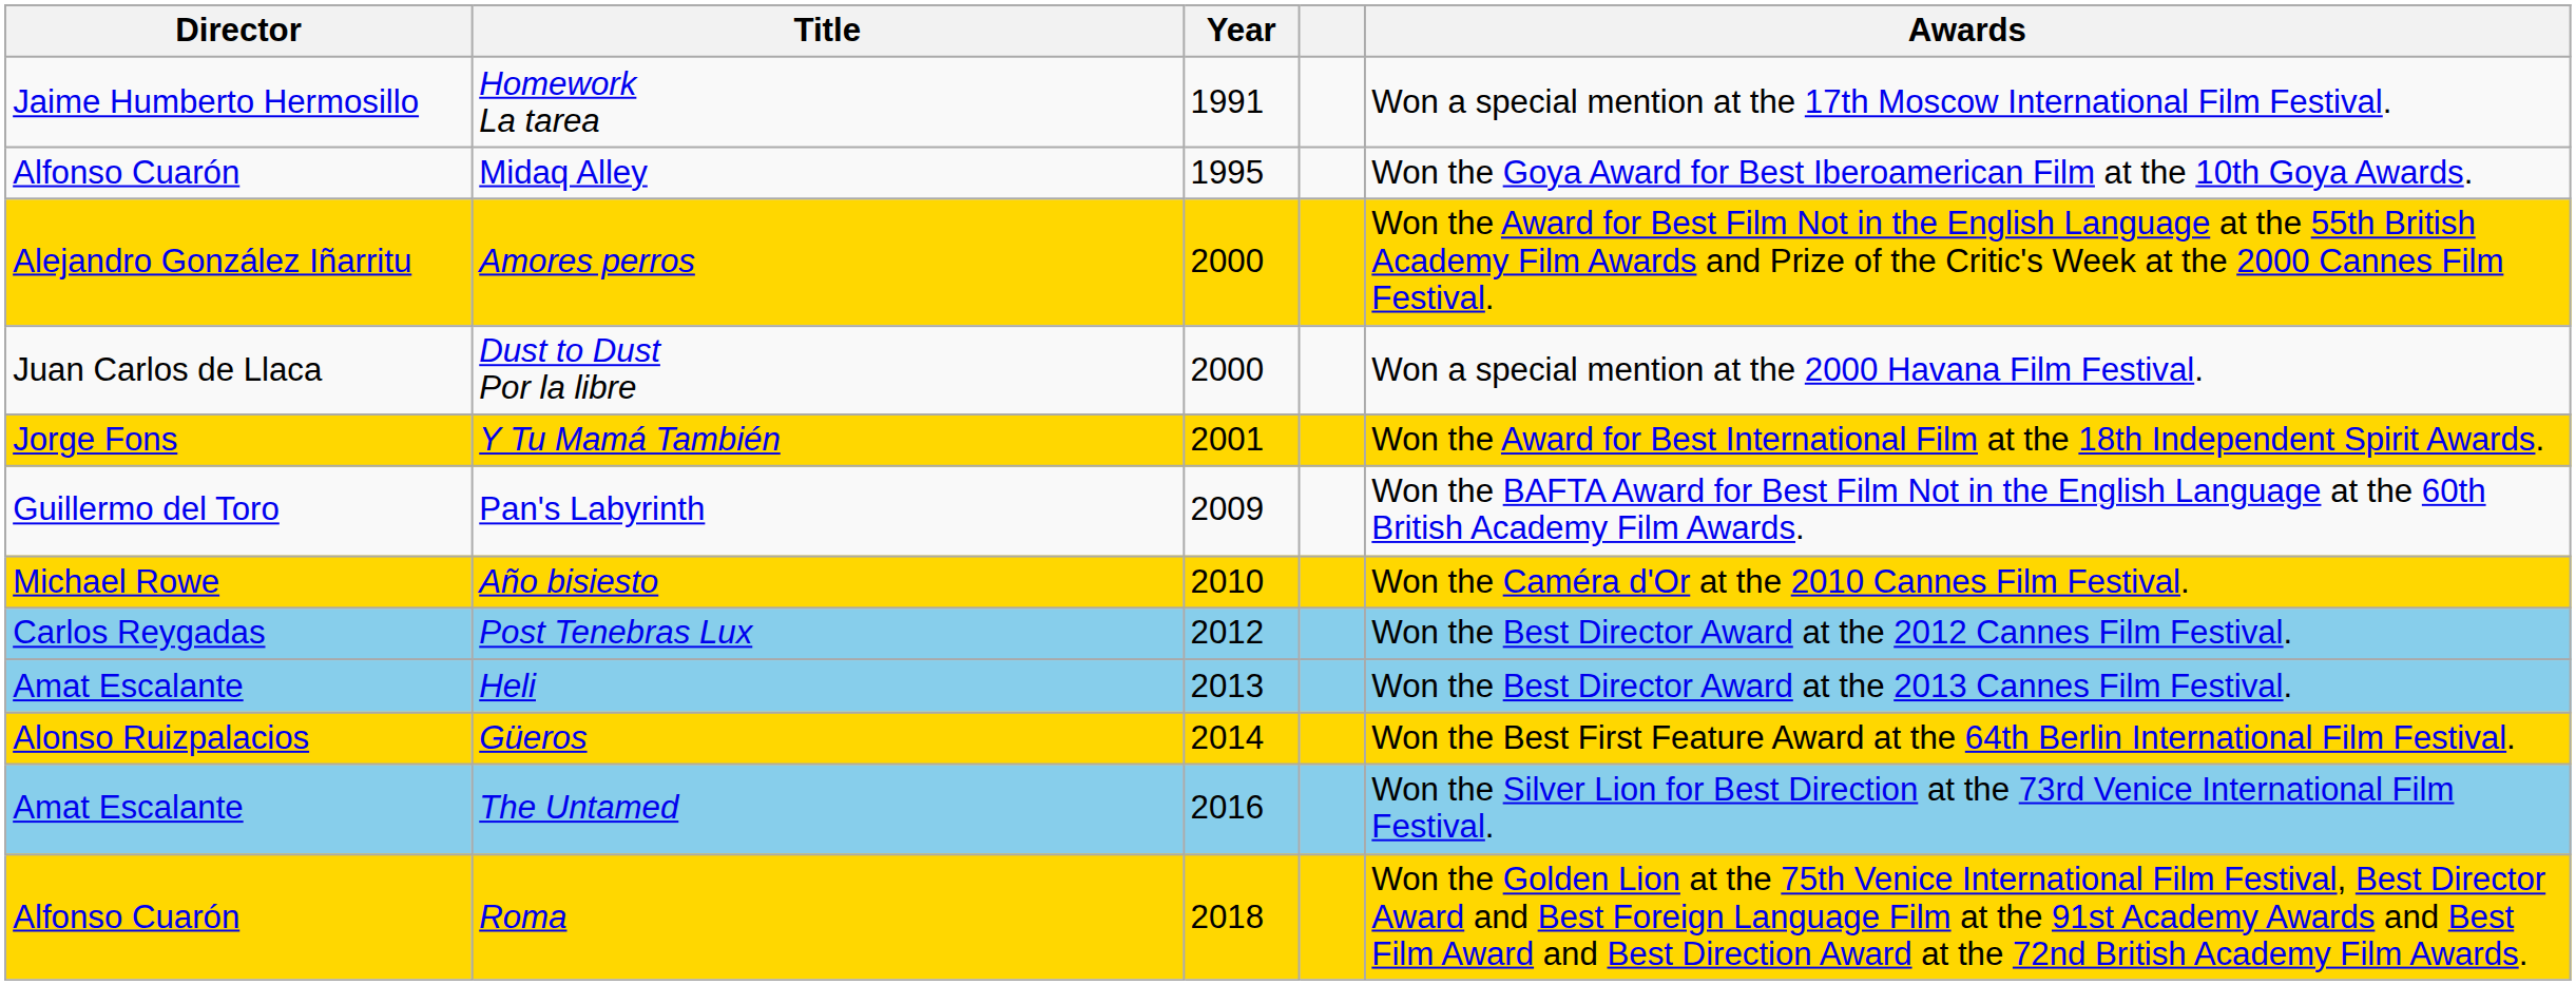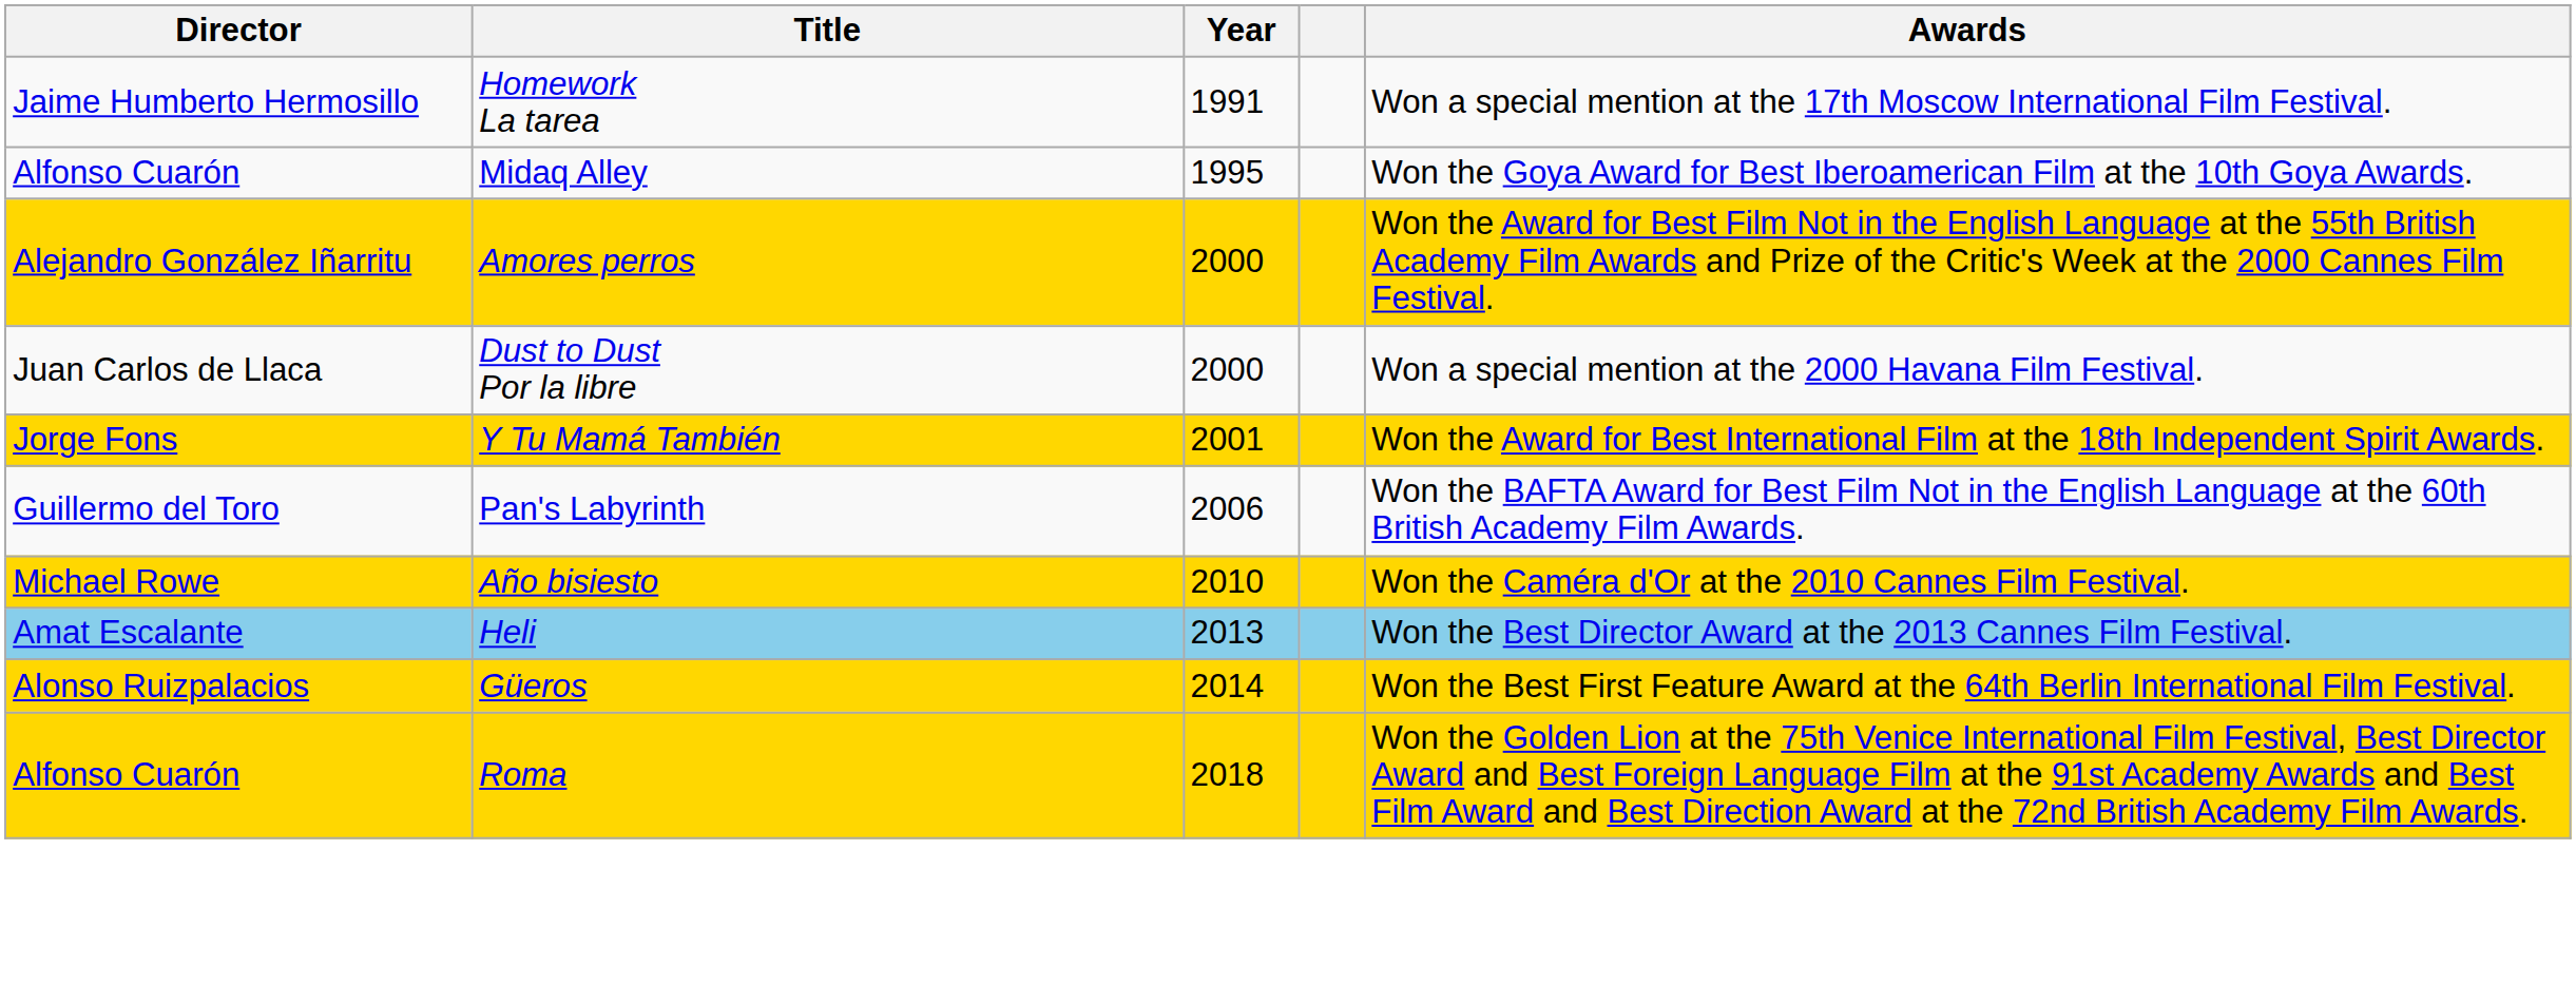 <table class="wikitable sortable">
 <tr>
 <th style="width:225px;">Director</th>
 <th style="width:350px;">Title</th>
 <th style="width: 50px;">Year</th>
 <th style="width: 25px;"></th>
 <th style="width:600px;">Awards</th>
 </tr>
 <tr>
 <td><a href='#'>Jaime Humberto Hermosillo</a></td>
 <td><em><a href='#'>Homework</a></em><br><em>La tarea</em></td>
 <td>1991</td>
 <td></td>
 <td>Won a special mention at the <a href='#'>17th Moscow International Film Festival</a>.</td>
 </tr>
 <tr>
 <td><a href='#'>Alfonso Cuarón</a></td>
 <td><a href='#'>Midaq Alley</a></td>
 <td>1995</td>
 <td></td>
 <td>Won the <a href='#'>Goya Award for Best Iberoamerican Film</a> at the <a href='#'>10th Goya Awards</a>.</td>
 </tr>
 <tr style="background:gold;">
 <td><a href='#'>Alejandro González Iñarritu</a></td>
 <td><em><a href='#'>Amores perros</a></em></td>
 <td>2000</td>
 <td><br></td>
 <td>Won the <a href='#'>Award for Best Film Not in the English Language</a> at the <a href='#'>55th British Academy Film Awards</a> and Prize of the Critic's Week at the <a href='#'>2000 Cannes Film Festival</a>.</td>
 </tr>
 <tr>
 <td>Juan Carlos de Llaca</td>
 <td><em><a href='#'>Dust to Dust</a></em><br><em>Por la libre</em></td>
 <td>2000</td>
 <td></td>
 <td>Won a special mention at the <a href='#'>2000 Havana Film Festival</a>.</td>
 </tr>
 <tr style="background:gold;">
 <td><a href='#'>Jorge Fons</a></td>
 <td><em><a href='#'>Y Tu Mamá También</a></em></td>
 <td>2001</td>
 <td></td>
 <td>Won the <a href='#'>Award for Best International Film</a> at the <a href='#'>18th Independent Spirit Awards</a>.</td>
 </tr>
 <tr>
 <td><a href='#'>Guillermo del Toro</a></td>
 <td><a href='#'>Pan's Labyrinth</a></td>
-<td>2009</td>
+<td>2006</td>
 <td></td>
 <td>Won the <a href='#'>BAFTA Award for Best Film Not in the English Language</a> at the <a href='#'>60th British Academy Film Awards</a>.</td>
 </tr>
 <tr style="background:gold;">
 <td><a href='#'>Michael Rowe</a></td>
 <td><em><a href='#'>Año bisiesto</a></em></td>
 <td>2010</td>
 <td></td>
 <td>Won the <a href='#'>Caméra d'Or</a> at the <a href='#'>2010 Cannes Film Festival</a>.</td>
-</tr>
-<tr style="background:skyblue;">
-<td><a href='#'>Carlos Reygadas</a></td>
-<td><em><a href='#'>Post Tenebras Lux</a></em></td>
-<td>2012</td>
-<td></td>
-<td>Won the <a href='#'>Best Director Award</a> at the <a href='#'>2012 Cannes Film Festival</a>.</td>
 </tr>
 <tr style="background:skyblue;">
 <td><a href='#'>Amat Escalante</a></td>
 <td><em><a href='#'>Heli</a></em></td>
 <td>2013</td>
 <td></td>
 <td>Won the <a href='#'>Best Director Award</a> at the <a href='#'>2013 Cannes Film Festival</a>.</td>
 </tr>
 <tr style="background:gold;">
 <td><a href='#'>Alonso Ruizpalacios</a></td>
 <td><em><a href='#'>Güeros</a></em></td>
 <td>2014</td>
 <td></td>
 <td>Won the Best First Feature Award at the <a href='#'>64th Berlin International Film Festival</a>.</td>
 </tr>
-<tr style="background:skyblue;">
-<td><a href='#'>Amat Escalante</a></td>
-<td><em><a href='#'>The Untamed</a></em></td>
-<td>2016</td>
-<td></td>
-<td>Won the <a href='#'>Silver Lion for Best Direction</a> at the <a href='#'>73rd Venice International Film Festival</a>.</td>
-</tr>
 <tr style="background:gold;">
 <td><a href='#'>Alfonso Cuarón</a></td>
 <td><em><a href='#'>Roma</a></em></td>
 <td>2018</td>
 <td><br><br></td>
 <td>Won the <a href='#'>Golden Lion</a> at the <a href='#'>75th Venice International Film Festival</a>, <a href='#'>Best Director Award</a> and <a href='#'>Best Foreign Language Film</a> at the <a href='#'>91st Academy Awards</a> and <a href='#'>Best Film Award</a> and <a href='#'>Best Direction Award</a> at the <a href='#'>72nd British Academy Film Awards</a>.</td>
 </tr>
 </table>
